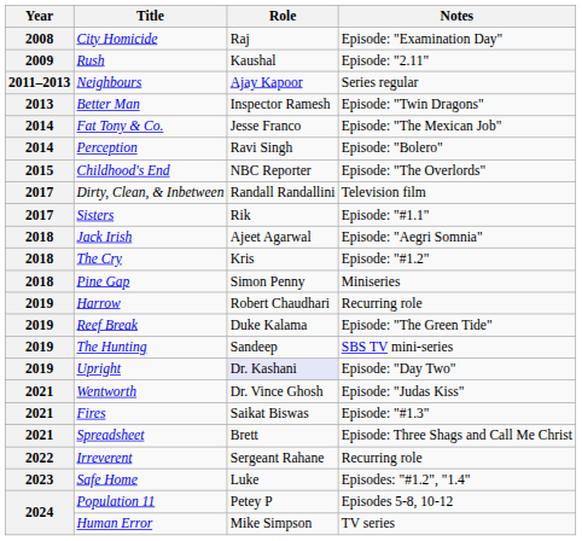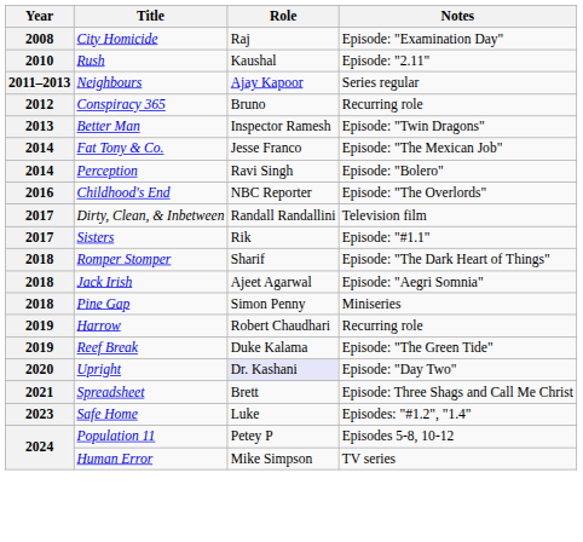 <table class="wikitable sortable plainrowheaders">
 <tr>
 <th scope="col">Year</th>
 <th scope="col">Title</th>
 <th scope="col">Role</th>
 <th scope="col" class="unsortable">Notes</th>
 </tr>
 <tr>
 <th scope="row">2008</th>
 <td><em><a href='#'>City Homicide</a></em></td>
 <td>Raj</td>
 <td>Episode: "Examination Day"</td>
 </tr>
 <tr>
-<th scope="row">2009</th>
+<th scope="row">2010</th>
 <td><em><a href='#'>Rush</a></em></td>
 <td>Kaushal</td>
 <td>Episode: "2.11"</td>
 </tr>
 <tr>
 <th scope="row">2011–2013</th>
 <td><em><a href='#'>Neighbours</a></em></td>
 <td><a href='#'>Ajay Kapoor</a></td>
 <td>Series regular</td>
+</tr>
+<tr>
+<th scope="row">2012</th>
+<td><em><a href='#'>Conspiracy 365</a></em></td>
+<td>Bruno</td>
+<td>Recurring role</td>
 </tr>
 <tr>
 <th scope="row">2013</th>
 <td><em><a href='#'>Better Man</a></em></td>
 <td>Inspector Ramesh</td>
 <td>Episode: "Twin Dragons"</td>
 </tr>
 <tr>
 <th scope="row">2014</th>
 <td><em><a href='#'>Fat Tony & Co.</a></em></td>
 <td>Jesse Franco</td>
 <td>Episode: "The Mexican Job"</td>
 </tr>
 <tr>
 <th scope="row">2014</th>
 <td><em><a href='#'>Perception</a></em></td>
 <td>Ravi Singh</td>
 <td>Episode: "Bolero"</td>
 </tr>
 <tr>
-<th scope="row">2015</th>
+<th scope="row">2016</th>
 <td><em><a href='#'>Childhood's End</a></em></td>
 <td>NBC Reporter</td>
 <td>Episode: "The Overlords"</td>
 </tr>
 <tr>
 <th scope="row">2017</th>
 <td><em>Dirty, Clean, & Inbetween</em></td>
 <td>Randall Randallini</td>
 <td>Television film</td>
 </tr>
 <tr>
 <th scope="row">2017</th>
 <td><em><a href='#'>Sisters</a></em></td>
 <td>Rik</td>
 <td>Episode: "#1.1"</td>
 </tr>
 <tr>
 <th scope="row">2018</th>
+<td><em><a href='#'>Romper Stomper</a></em></td>
+<td>Sharif</td>
+<td>Episode: "The Dark Heart of Things"</td>
+</tr>
+<tr>
+<th scope="row">2018</th>
 <td><em><a href='#'>Jack Irish</a></em></td>
 <td>Ajeet Agarwal</td>
 <td>Episode: "Aegri Somnia"</td>
-</tr>
-<tr>
-<th scope="row">2018</th>
-<td><em><a href='#'>The Cry</a></em></td>
-<td>Kris</td>
-<td>Episode: "#1.2"</td>
 </tr>
 <tr>
 <th scope="row">2018</th>
 <td><em><a href='#'>Pine Gap</a></em></td>
 <td>Simon Penny</td>
 <td>Miniseries</td>
 </tr>
 <tr>
 <th scope="row">2019</th>
 <td><em><a href='#'>Harrow</a></em></td>
 <td>Robert Chaudhari</td>
 <td>Recurring role</td>
 </tr>
 <tr>
 <th scope="row">2019</th>
 <td><em><a href='#'>Reef Break</a></em></td>
 <td>Duke Kalama</td>
 <td>Episode: "The Green Tide"</td>
 </tr>
 <tr>
-<th scope="row">2019</th>
-<td><em><a href='#'>The Hunting</a></em></td>
-<td>Sandeep</td>
-<td><a href='#'>SBS TV</a> mini-series</td>
-</tr>
-<tr>
-<th scope="row">2019</th>
+<th scope="row">2020</th>
 <td><em><a href='#'>Upright</a></em></td>
 <td style="background: lavender;">Dr. Kashani</td>
 <td>Episode: "Day Two"</td>
 </tr>
 <tr>
 <th scope="row">2021</th>
-<td><em><a href='#'>Wentworth</a></em></td>
-<td>Dr. Vince Ghosh</td>
-<td>Episode: "Judas Kiss"</td>
-</tr>
-<tr>
-<th scope="row">2021</th>
-<td><em><a href='#'>Fires</a></em></td>
-<td>Saikat Biswas</td>
-<td>Episode: "#1.3"</td>
-</tr>
-<tr>
-<th scope="row">2021</th>
 <td><em><a href='#'>Spreadsheet</a></em></td>
 <td>Brett</td>
 <td>Episode: Three Shags and Call Me Christ</td>
-</tr>
-<tr>
-<th scope="row">2022</th>
-<td><em><a href='#'>Irreverent</a></em></td>
-<td>Sergeant Rahane</td>
-<td>Recurring role</td>
 </tr>
 <tr>
 <th scope="row">2023</th>
 <td><em><a href='#'>Safe Home</a></em></td>
 <td>Luke</td>
 <td>Episodes: "#1.2", "1.4"</td>
 </tr>
 <tr>
 <th rowspan="2" scope="row">2024</th>
 <td><em><a href='#'>Population 11</a></em></td>
 <td>Petey P</td>
 <td>Episodes 5-8, 10-12</td>
 </tr>
 <tr>
 <td><a href='#'><em>Human Error</em></a></td>
 <td>Mike Simpson</td>
 <td>TV series</td>
 </tr>
 </table>
